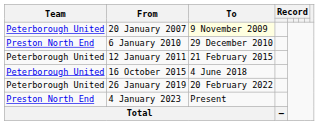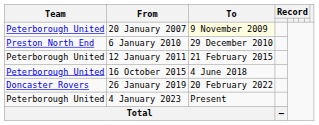 <table class=wikitable style="text-align: center">
 <tr>
 <th rowspan=2>Team</th>
 <th rowspan=2>From</th>
 <th rowspan=2>To</th>
 <th colspan=5>Record</th>
 <th rowspan=2></th>
 </tr>
 <tr>
 <th></th>
 <th></th>
 <th></th>
 <th></th>
 <th></th>
 </tr>
 <tr>
 <td align=left><a href='#'>Peterborough United</a></td>
 <td align=left>20 January 2007</td>
 <td align=left style="background: lightyellow;">9 November 2009<br></td>
 <td></td>
 </tr>
 <tr>
 <td align=left><a href='#'>Preston North End</a></td>
 <td align=left>6 January 2010</td>
 <td align=left>29 December 2010<br></td>
 <td></td>
 </tr>
 <tr>
 <td align=left>Peterborough United</td>
 <td align=left>12 January 2011</td>
 <td align=left>21 February 2015<br></td>
 <td></td>
 </tr>
 <tr>
 <td align=left><a href='#'>Peterborough United</a></td>
 <td align=left>16 October 2015</td>
 <td align=left>4 June 2018<br></td>
 <td></td>
 </tr>
 <tr>
-<td align=left>Peterborough United</td>
+<td align=left><a href='#'>Doncaster Rovers</a></td>
 <td align=left>26 January 2019</td>
 <td align=left>20 February 2022<br></td>
 <td></td>
 </tr>
 <tr>
-<td align=left><a href='#'>Preston North End</a></td>
+<td align=left>Peterborough United</td>
 <td align=left>4 January 2023</td>
 <td align=left>Present<br></td>
 <td></td>
 </tr>
 <tr>
 <th colspan=3>Total<br></th>
 <th>—</th>
 </tr>
 </table>
